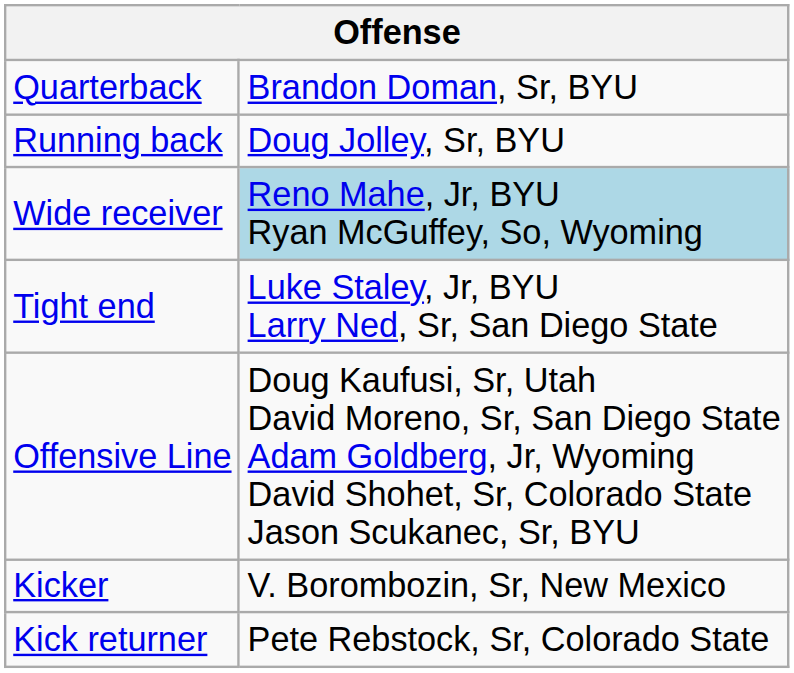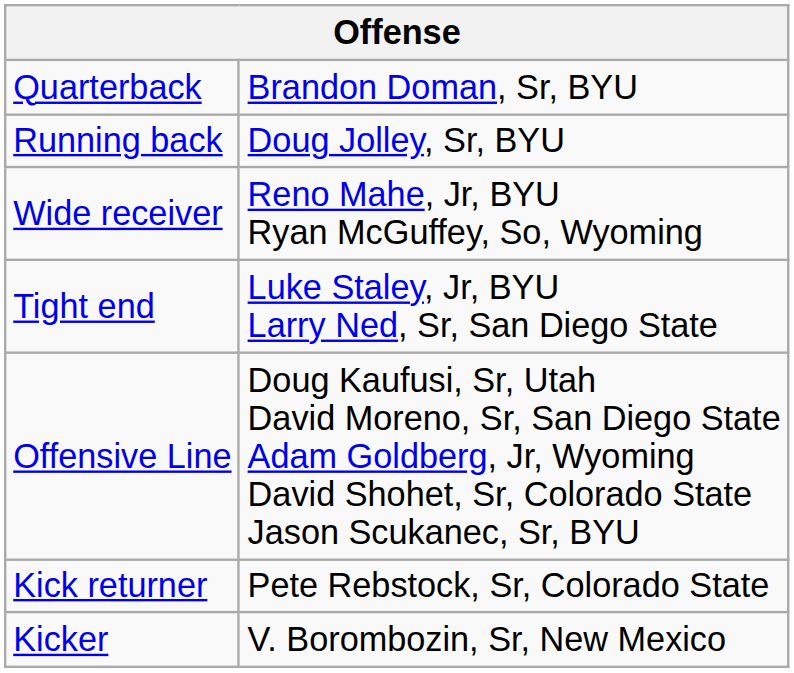 <table class="wikitable" style="font-size: 90%;">
 <tr>
 <th colspan="2">Offense</th>
 </tr>
 <tr>
 <td><a href='#'>Quarterback</a></td>
 <td><a href='#'>Brandon Doman</a>, Sr, BYU</td>
 </tr>
 <tr>
 <td><a href='#'>Running back</a></td>
 <td><a href='#'>Doug Jolley</a>, Sr, BYU</td>
 </tr>
 <tr>
 <td><a href='#'>Wide receiver</a></td>
-<td style="background: lightblue;"><a href='#'>Reno Mahe</a>, Jr, BYU<br>Ryan McGuffey, So, Wyoming</td>
+<td><a href='#'>Reno Mahe</a>, Jr, BYU<br>Ryan McGuffey, So, Wyoming</td>
 </tr>
 <tr>
 <td><a href='#'>Tight end</a></td>
 <td><a href='#'>Luke Staley</a>, Jr, BYU<br><a href='#'>Larry Ned</a>, Sr, San Diego State</td>
 </tr>
 <tr>
 <td><a href='#'>Offensive Line</a></td>
 <td>Doug Kaufusi, Sr, Utah<br>David Moreno, Sr, San Diego State<br><a href='#'>Adam Goldberg</a>, Jr, Wyoming<br>David Shohet, Sr, Colorado State<br>Jason Scukanec, Sr, BYU</td>
 </tr>
 <tr>
+<td><a href='#'>Kick returner</a></td>
+<td>Pete Rebstock, Sr, Colorado State</td>
+</tr>
+<tr>
 <td><a href='#'>Kicker</a></td>
 <td>V. Borombozin, Sr, New Mexico</td>
 </tr>
-<tr>
-<td><a href='#'>Kick returner</a></td>
-<td>Pete Rebstock, Sr, Colorado State</td>
-</tr>
 </table>
